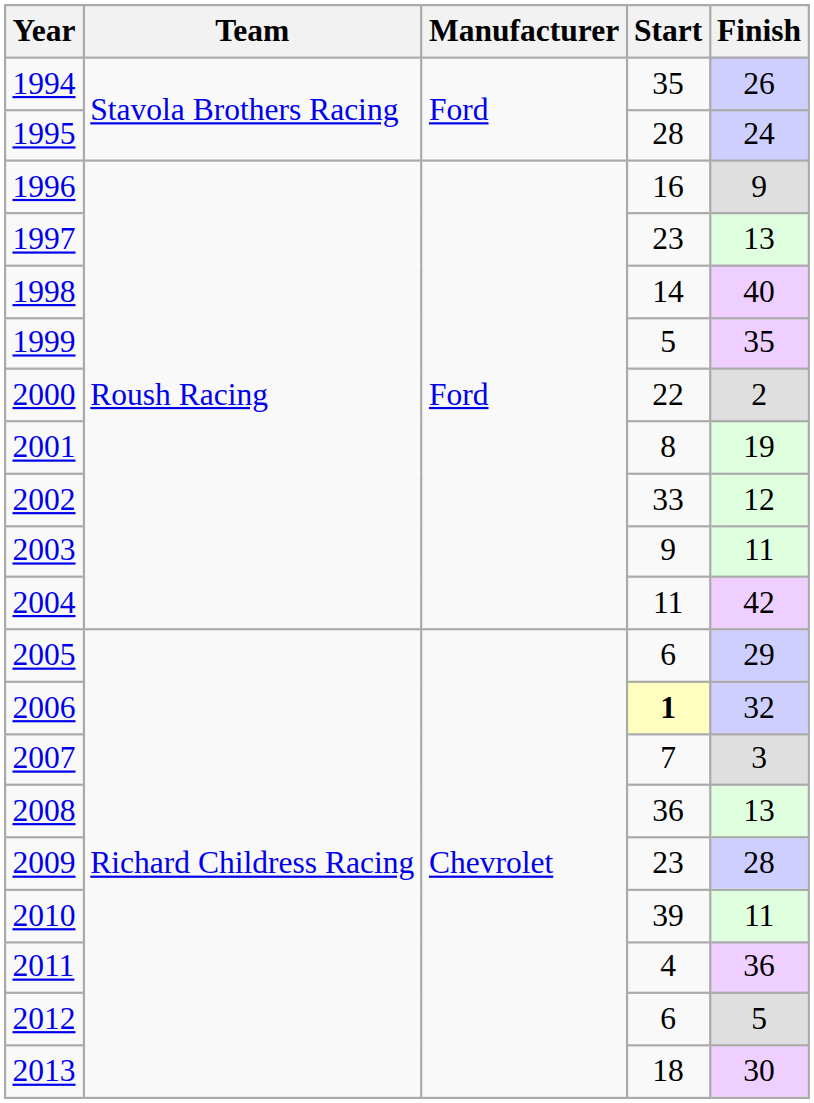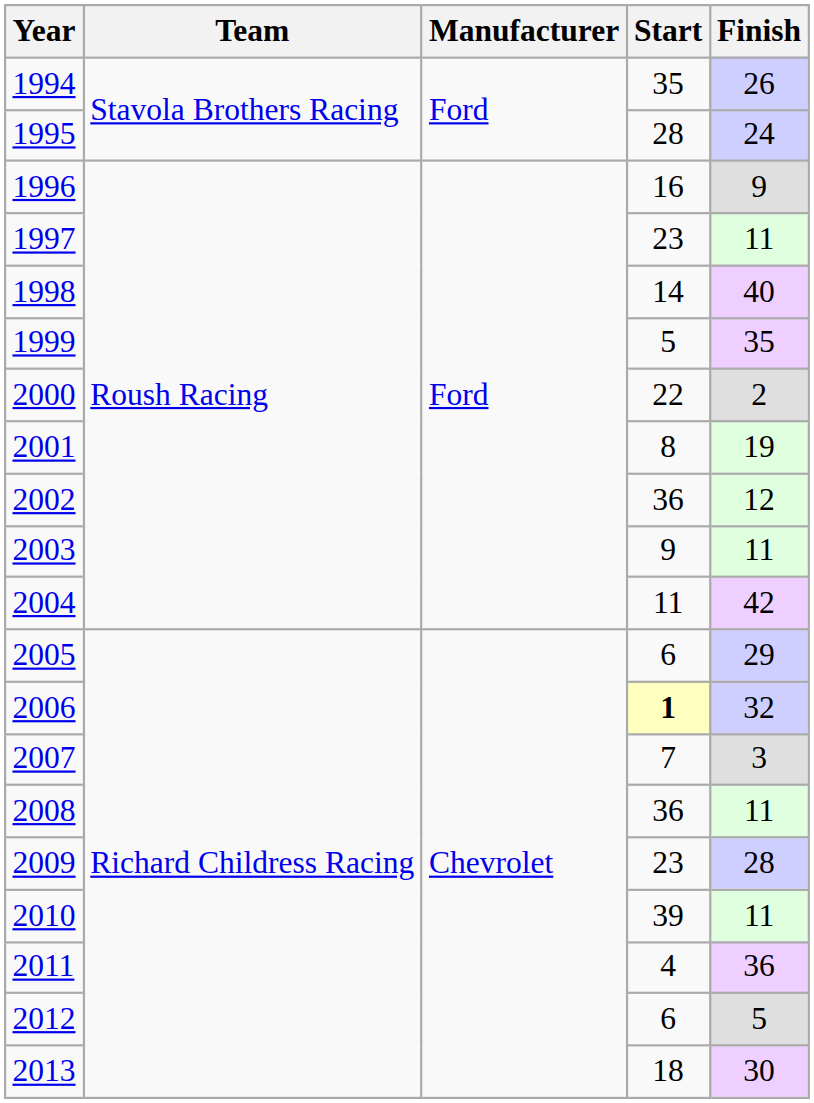 <table class="wikitable" style="font-size: 90%;">
 <tr>
 <th>Year</th>
 <th>Team</th>
 <th>Manufacturer</th>
 <th>Start</th>
 <th>Finish</th>
 </tr>
 <tr>
 <td><a href='#'>1994</a></td>
 <td rowspan=2><a href='#'>Stavola Brothers Racing</a></td>
 <td rowspan=2><a href='#'>Ford</a></td>
 <td align=center>35</td>
 <td align=center style="background:#CFCFFF;">26</td>
 </tr>
 <tr>
 <td><a href='#'>1995</a></td>
 <td align=center>28</td>
 <td align=center style="background:#CFCFFF;">24</td>
 </tr>
 <tr>
 <td><a href='#'>1996</a></td>
 <td rowspan=9><a href='#'>Roush Racing</a></td>
 <td rowspan=9><a href='#'>Ford</a></td>
 <td align=center>16</td>
 <td align=center style="background:#DFDFDF;">9</td>
 </tr>
 <tr>
 <td><a href='#'>1997</a></td>
 <td align=center>23</td>
-<td align=center style="background:#DFFFDF;">13</td>
+<td align=center style="background:#DFFFDF;">11</td>
 </tr>
 <tr>
 <td><a href='#'>1998</a></td>
 <td align=center>14</td>
 <td align=center style="background:#EFCFFF;">40</td>
 </tr>
 <tr>
 <td><a href='#'>1999</a></td>
 <td align=center>5</td>
 <td align=center style="background:#EFCFFF;">35</td>
 </tr>
 <tr>
 <td><a href='#'>2000</a></td>
 <td align=center>22</td>
 <td align=center style="background:#DFDFDF;">2</td>
 </tr>
 <tr>
 <td><a href='#'>2001</a></td>
 <td align=center>8</td>
 <td align=center style="background:#DFFFDF;">19</td>
 </tr>
 <tr>
 <td><a href='#'>2002</a></td>
-<td align=center>33</td>
+<td align=center>36</td>
 <td align=center style="background:#DFFFDF;">12</td>
 </tr>
 <tr>
 <td><a href='#'>2003</a></td>
 <td align=center>9</td>
 <td align=center style="background:#DFFFDF;">11</td>
 </tr>
 <tr>
 <td><a href='#'>2004</a></td>
 <td align=center>11</td>
 <td align=center style="background:#EFCFFF;">42</td>
 </tr>
 <tr>
 <td><a href='#'>2005</a></td>
 <td rowspan=9><a href='#'>Richard Childress Racing</a></td>
 <td rowspan=9><a href='#'>Chevrolet</a></td>
 <td align=center>6</td>
 <td align=center style="background:#CFCFFF;">29</td>
 </tr>
 <tr>
 <td><a href='#'>2006</a></td>
 <td align=center style="background:#FFFFBF;"><strong>1</strong></td>
 <td align=center style="background:#CFCFFF;">32</td>
 </tr>
 <tr>
 <td><a href='#'>2007</a></td>
 <td align=center>7</td>
 <td align=center style="background:#DFDFDF;">3</td>
 </tr>
 <tr>
 <td><a href='#'>2008</a></td>
 <td align=center>36</td>
-<td align=center style="background:#DFFFDF;">13</td>
+<td align=center style="background:#DFFFDF;">11</td>
 </tr>
 <tr>
 <td><a href='#'>2009</a></td>
 <td align=center>23</td>
 <td align=center style="background:#CFCFFF;">28</td>
 </tr>
 <tr>
 <td><a href='#'>2010</a></td>
 <td align=center>39</td>
 <td align=center style="background:#DFFFDF;">11</td>
 </tr>
 <tr>
 <td><a href='#'>2011</a></td>
 <td align=center>4</td>
 <td align=center style="background:#EFCFFF;">36</td>
 </tr>
 <tr>
 <td><a href='#'>2012</a></td>
 <td align=center>6</td>
 <td align=center style="background:#DFDFDF;">5</td>
 </tr>
 <tr>
 <td><a href='#'>2013</a></td>
 <td align=center>18</td>
 <td align=center style="background:#EFCFFF;">30</td>
 </tr>
 </table>
